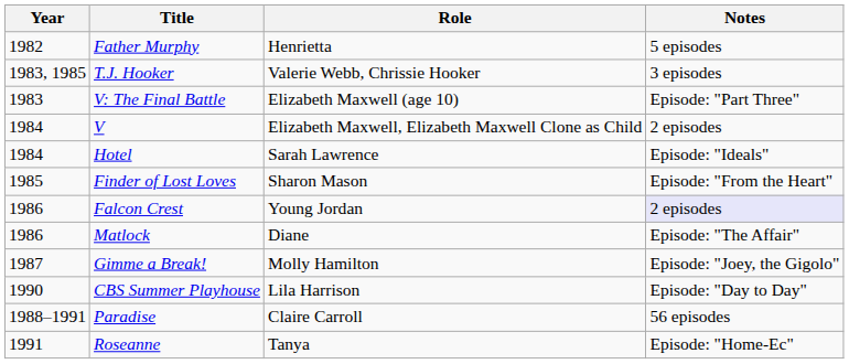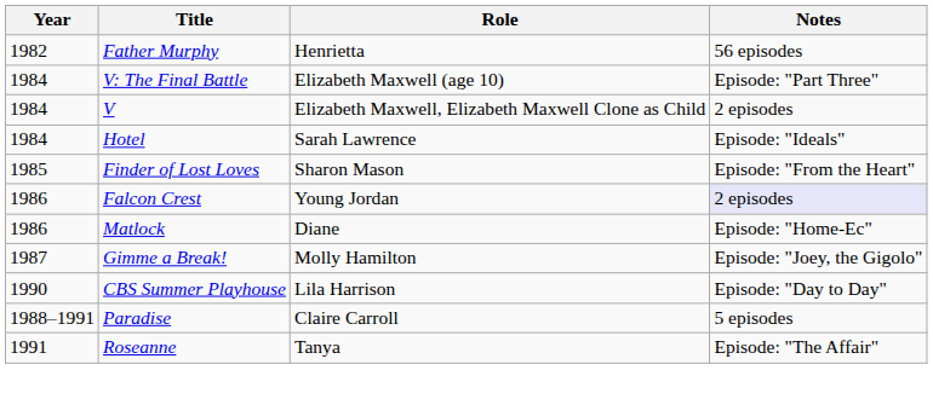 <table class="wikitable sortable">
 <tr>
 <th>Year</th>
 <th>Title</th>
 <th>Role</th>
 <th>Notes</th>
 </tr>
 <tr>
 <td>1982</td>
 <td><em><a href='#'>Father Murphy</a></em></td>
 <td>Henrietta</td>
-<td>5 episodes</td>
+<td>56 episodes</td>
 </tr>
 <tr>
-<td>1983, 1985</td>
-<td><em><a href='#'>T.J. Hooker</a></em></td>
-<td>Valerie Webb, Chrissie Hooker</td>
-<td>3 episodes</td>
-</tr>
-<tr>
-<td>1983</td>
+<td>1984</td>
 <td><em><a href='#'>V: The Final Battle</a></em></td>
 <td>Elizabeth Maxwell (age 10)</td>
 <td>Episode: "Part Three"</td>
 </tr>
 <tr>
 <td>1984</td>
 <td><em><a href='#'>V</a></em></td>
 <td>Elizabeth Maxwell, Elizabeth Maxwell Clone as Child</td>
 <td>2 episodes</td>
 </tr>
 <tr>
 <td>1984</td>
 <td><em><a href='#'>Hotel</a></em></td>
 <td>Sarah Lawrence</td>
 <td>Episode: "Ideals"</td>
 </tr>
 <tr>
 <td>1985</td>
 <td><em><a href='#'>Finder of Lost Loves</a></em></td>
 <td>Sharon Mason</td>
 <td>Episode: "From the Heart"</td>
 </tr>
 <tr>
 <td>1986</td>
 <td><em><a href='#'>Falcon Crest</a></em></td>
 <td>Young Jordan</td>
 <td style="background: lavender;">2 episodes</td>
 </tr>
 <tr>
 <td>1986</td>
 <td><em><a href='#'>Matlock</a></em></td>
 <td>Diane</td>
-<td>Episode: "The Affair"</td>
+<td>Episode: "Home-Ec"</td>
 </tr>
 <tr>
 <td>1987</td>
 <td><em><a href='#'>Gimme a Break!</a></em></td>
 <td>Molly Hamilton</td>
 <td>Episode: "Joey, the Gigolo"</td>
 </tr>
 <tr>
 <td>1990</td>
 <td><em><a href='#'>CBS Summer Playhouse</a></em></td>
 <td>Lila Harrison</td>
 <td>Episode: "Day to Day"</td>
 </tr>
 <tr>
 <td>1988–1991</td>
 <td><em><a href='#'>Paradise</a></em></td>
 <td>Claire Carroll</td>
-<td>56 episodes</td>
+<td>5 episodes</td>
 </tr>
 <tr>
 <td>1991</td>
 <td><em><a href='#'>Roseanne</a></em></td>
 <td>Tanya</td>
-<td>Episode: "Home-Ec"</td>
+<td>Episode: "The Affair"</td>
 </tr>
 </table>
